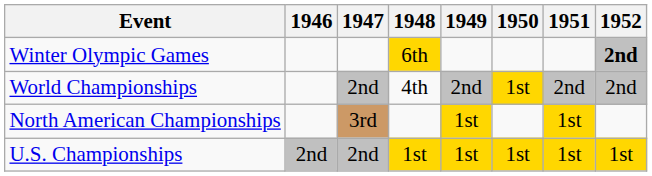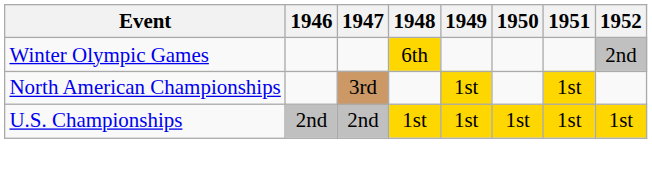 <table class="wikitable">
 <tr>
 <th>Event</th>
 <th>1946</th>
 <th>1947</th>
 <th>1948</th>
 <th>1949</th>
 <th>1950</th>
 <th>1951</th>
 <th>1952</th>
 </tr>
 <tr>
 <td><a href='#'>Winter Olympic Games</a></td>
 <td></td>
 <td></td>
 <td align="center" style="background: gold;">6th</td>
 <td></td>
 <td></td>
 <td></td>
-<td align="center" bgcolor="silver"><strong>2nd</strong></td>
-</tr>
-<tr>
-<td><a href='#'>World Championships</a></td>
-<td></td>
-<td align="center" bgcolor="silver">2nd</td>
-<td align="center">4th</td>
-<td align="center" bgcolor="silver">2nd</td>
-<td align="center" bgcolor="gold">1st</td>
-<td align="center" bgcolor="silver">2nd</td>
 <td align="center" bgcolor="silver">2nd</td>
 </tr>
 <tr>
 <td><a href='#'>North American Championships</a></td>
 <td></td>
 <td align="center" bgcolor="cc9966">3rd</td>
 <td></td>
 <td align="center" bgcolor="gold">1st</td>
 <td></td>
 <td align="center" bgcolor="gold">1st</td>
 <td></td>
 </tr>
 <tr>
 <td><a href='#'>U.S. Championships</a></td>
 <td align="center" bgcolor="silver">2nd</td>
 <td align="center" bgcolor="silver">2nd</td>
 <td align="center" bgcolor="gold">1st</td>
 <td align="center" bgcolor="gold">1st</td>
 <td align="center" bgcolor="gold">1st</td>
 <td align="center" bgcolor="gold">1st</td>
 <td align="center" bgcolor="gold">1st</td>
 </tr>
 </table>
